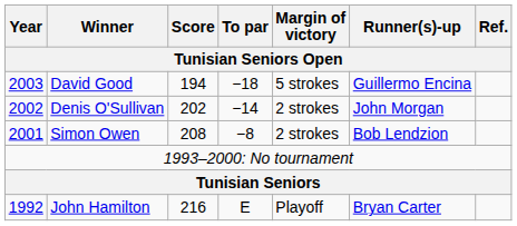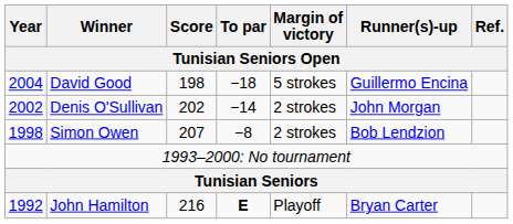 <table class="wikitable" style="font-size:95%">
 <tr>
 <th>Year</th>
 <th>Winner</th>
 <th>Score</th>
 <th>To par</th>
 <th>Margin of<br>victory</th>
 <th>Runner(s)-up</th>
 <th>Ref.</th>
 </tr>
 <tr>
 <th colspan=9>Tunisian Seniors Open</th>
 </tr>
 <tr>
-<td><a href='#'>2003</a></td>
+<td><a href='#'>2004</a></td>
 <td> <a href='#'>David Good</a></td>
-<td align=center>194</td>
+<td align=center>198</td>
 <td align=center>−18</td>
 <td>5 strokes</td>
 <td> <a href='#'>Guillermo Encina</a></td>
 <td></td>
 </tr>
 <tr>
 <td><a href='#'>2002</a></td>
 <td> <a href='#'>Denis O'Sullivan</a></td>
 <td align=center>202</td>
 <td align=center>−14</td>
 <td>2 strokes</td>
 <td> <a href='#'>John Morgan</a></td>
 <td></td>
 </tr>
 <tr>
-<td><a href='#'>2001</a></td>
+<td><a href='#'>1998</a></td>
 <td> <a href='#'>Simon Owen</a></td>
-<td align=center>208</td>
+<td align=center>207</td>
 <td align=center>−8</td>
 <td>2 strokes</td>
 <td> <a href='#'>Bob Lendzion</a></td>
 <td></td>
 </tr>
 <tr>
 <td colspan=9 align=center><em>1993–2000: No tournament</em></td>
 </tr>
 <tr>
 <th colspan=9>Tunisian Seniors</th>
 </tr>
 <tr>
 <td><a href='#'>1992</a></td>
 <td> <a href='#'>John Hamilton</a></td>
 <td align=center>216</td>
-<td align=center>E</td>
+<td align=center><strong>E</strong></td>
 <td>Playoff</td>
 <td> <a href='#'>Bryan Carter</a></td>
 <td></td>
 </tr>
 </table>
